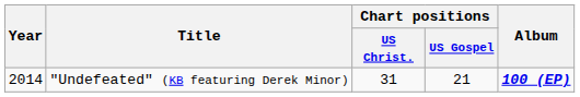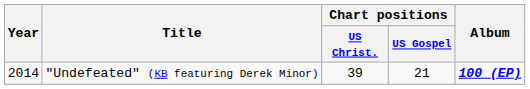 <table class="wikitable">
 <tr>
 <th rowspan="2">Year</th>
 <th rowspan="2">Title</th>
 <th colspan="2">Chart positions</th>
 <th rowspan="2">Album</th>
 </tr>
 <tr>
 <th style="width:60px;"><small><a href='#'>US Christ.</a></small></th>
 <th style="width:60px;"><small><a href='#'>US Gospel</a></small></th>
 </tr>
 <tr>
 <td>2014</td>
 <td>"Undefeated" <small>(<a href='#'>KB</a> featuring Derek Minor)</small></td>
-<td style="text-align:center;">31</td>
+<td style="text-align:center;">39</td>
 <td style="text-align:center;">21</td>
 <td><strong><em><a href='#'>100 (EP)</a></em></strong></td>
 </tr>
 </table>
